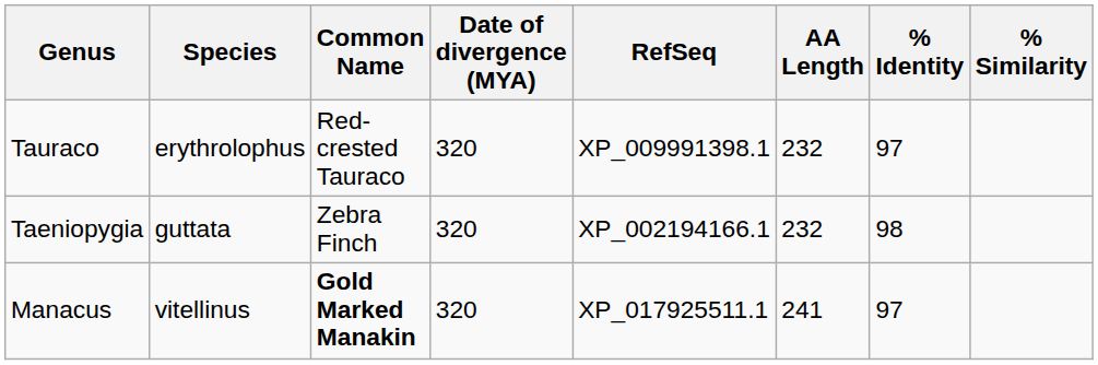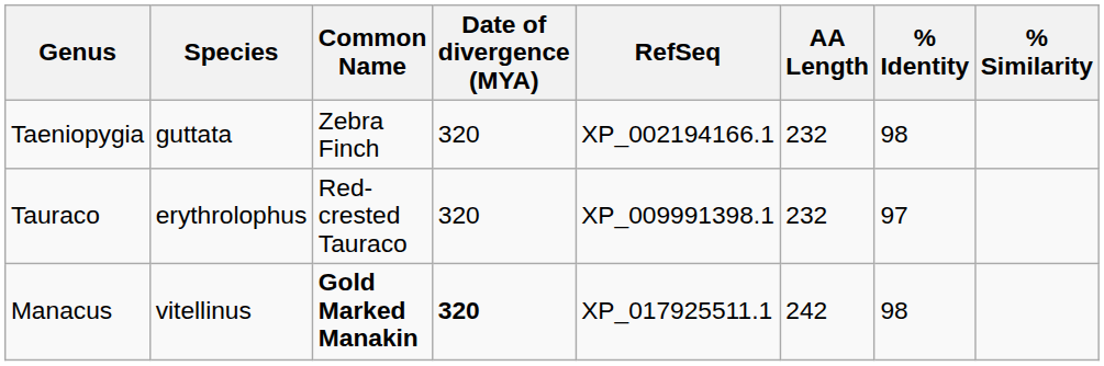 <table class="wikitable">
 <tr>
 <th>Genus</th>
 <th>Species</th>
 <th>Common Name</th>
 <th>Date of divergence (MYA)</th>
 <th>RefSeq</th>
 <th>AA Length</th>
 <th>% Identity</th>
 <th>% Similarity</th>
 </tr>
 <tr>
+<td>Taeniopygia</td>
+<td>guttata</td>
+<td>Zebra Finch</td>
+<td>320</td>
+<td>XP_002194166.1</td>
+<td>232</td>
+<td>98</td>
+<td></td>
+</tr>
+<tr>
 <td>Tauraco</td>
 <td>erythrolophus</td>
 <td>Red-crested Tauraco</td>
 <td>320</td>
 <td>XP_009991398.1</td>
 <td>232</td>
 <td>97</td>
 <td></td>
 </tr>
 <tr>
-<td>Taeniopygia</td>
-<td>guttata</td>
-<td>Zebra Finch</td>
-<td>320</td>
-<td>XP_002194166.1</td>
-<td>232</td>
+<td>Manacus</td>
+<td>vitellinus</td>
+<td><strong>Gold Marked Manakin</strong></td>
+<td><strong>320</strong></td>
+<td>XP_017925511.1</td>
+<td>242</td>
 <td>98</td>
 <td></td>
 </tr>
-<tr>
-<td>Manacus</td>
-<td>vitellinus</td>
-<td><strong>Gold Marked Manakin</strong></td>
-<td>320</td>
-<td>XP_017925511.1</td>
-<td>241</td>
-<td>97</td>
-<td></td>
-</tr>
 </table>
